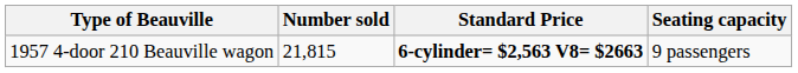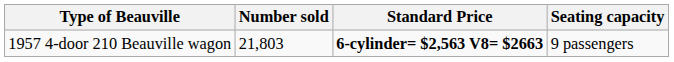 <table class="wikitable" border="1">
 <tr>
 <th>Type of Beauville</th>
 <th>Number sold</th>
 <th>Standard Price</th>
 <th>Seating capacity</th>
 </tr>
 <tr>
 <td>1957 4-door 210 Beauville wagon</td>
-<td>21,815</td>
+<td>21,803</td>
 <td><strong>6-cylinder= $2,563  V8= $2663</strong></td>
 <td>9 passengers</td>
 </tr>
 </table>
